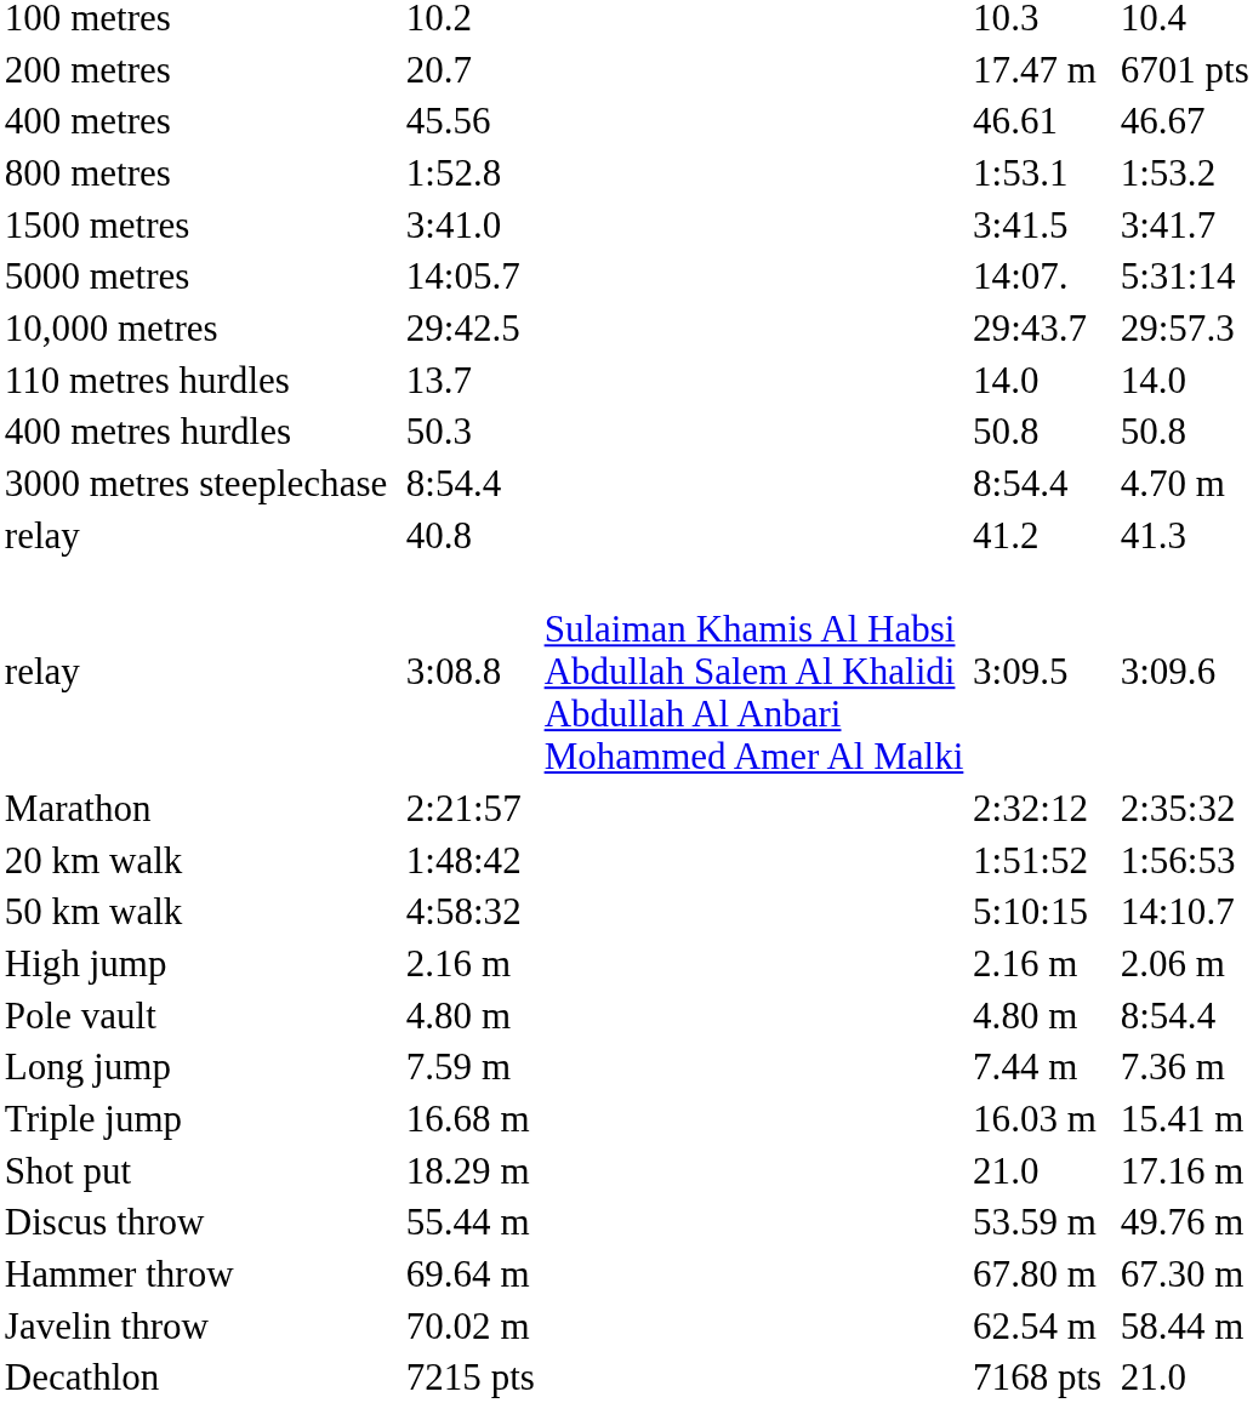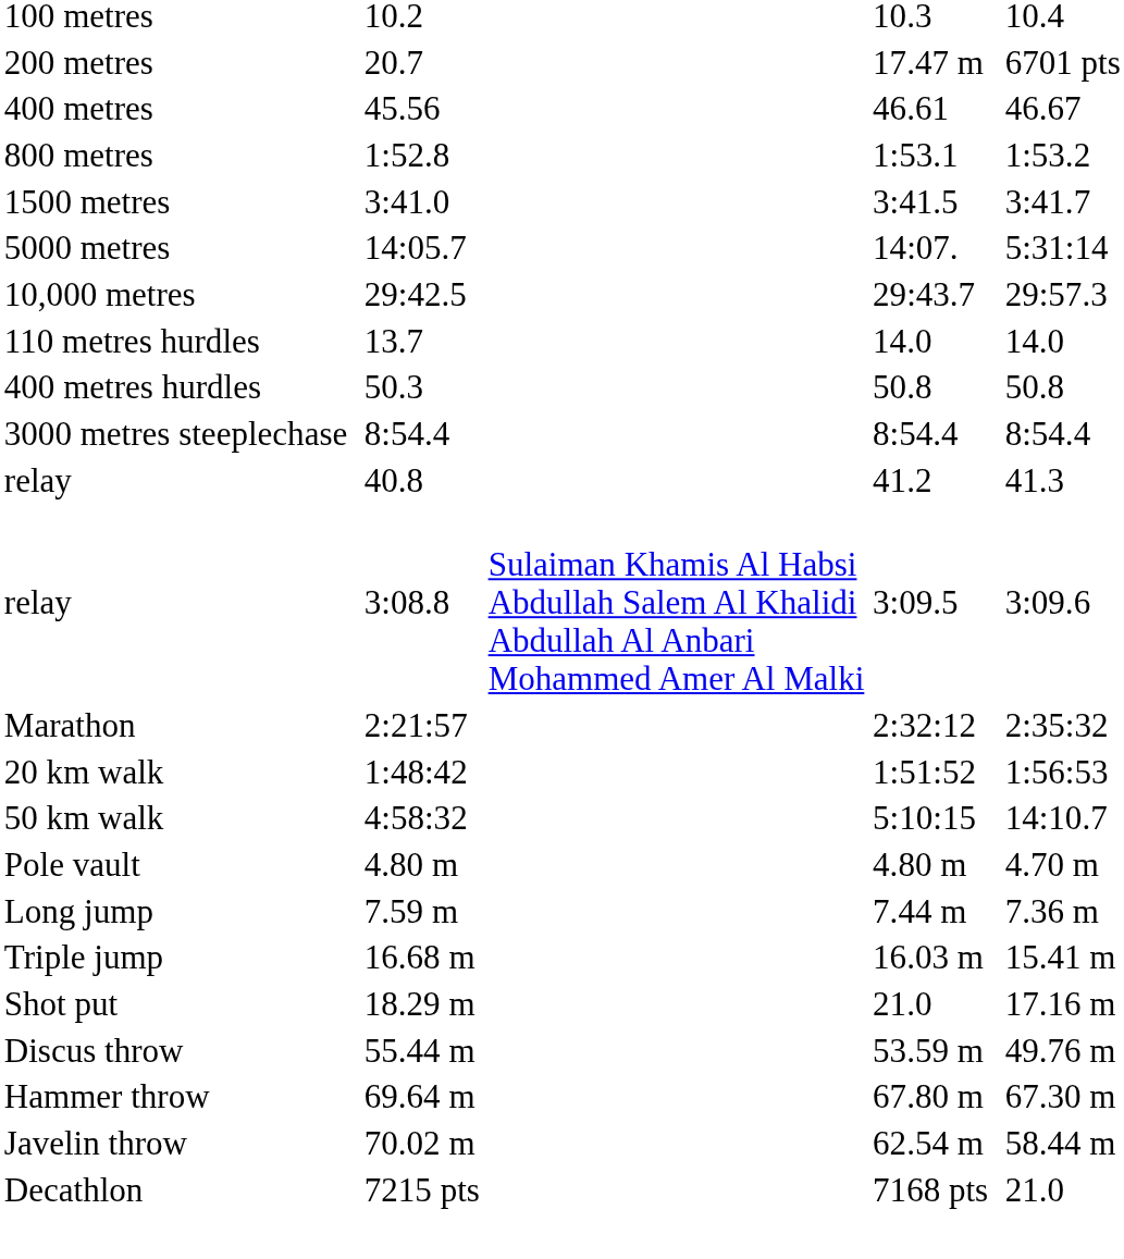 <table>
 <tr>
 <td>100 metres</td>
 <td></td>
 <td>10.2</td>
 <td></td>
 <td>10.3</td>
 <td></td>
 <td>10.4</td>
 </tr>
 <tr>
 <td>200 metres</td>
 <td></td>
 <td>20.7</td>
 <td></td>
 <td>17.47 m</td>
 <td></td>
 <td>6701 pts</td>
 </tr>
 <tr>
 <td>400 metres</td>
 <td></td>
 <td>45.56</td>
 <td></td>
 <td>46.61</td>
 <td></td>
 <td>46.67</td>
 </tr>
 <tr>
 <td>800 metres</td>
 <td></td>
 <td>1:52.8</td>
 <td></td>
 <td>1:53.1</td>
 <td></td>
 <td>1:53.2</td>
 </tr>
 <tr>
 <td>1500 metres</td>
 <td></td>
 <td>3:41.0</td>
 <td></td>
 <td>3:41.5</td>
 <td></td>
 <td>3:41.7</td>
 </tr>
 <tr>
 <td>5000 metres</td>
 <td></td>
 <td>14:05.7</td>
 <td></td>
 <td>14:07.</td>
 <td></td>
 <td>5:31:14</td>
 </tr>
 <tr>
 <td>10,000 metres</td>
 <td></td>
 <td>29:42.5</td>
 <td></td>
 <td>29:43.7</td>
 <td></td>
 <td>29:57.3</td>
 </tr>
 <tr>
 <td>110 metres hurdles</td>
 <td></td>
 <td>13.7</td>
 <td></td>
 <td>14.0</td>
 <td></td>
 <td>14.0</td>
 </tr>
 <tr>
 <td>400 metres hurdles</td>
 <td></td>
 <td>50.3</td>
 <td></td>
 <td>50.8</td>
 <td></td>
 <td>50.8</td>
 </tr>
 <tr>
 <td>3000 metres steeplechase</td>
 <td></td>
 <td>8:54.4</td>
 <td></td>
 <td>8:54.4</td>
 <td></td>
-<td>4.70 m</td>
+<td>8:54.4</td>
 </tr>
 <tr>
 <td> relay</td>
 <td></td>
 <td>40.8</td>
 <td></td>
 <td>41.2</td>
 <td></td>
 <td>41.3</td>
 </tr>
 <tr>
 <td> relay</td>
 <td></td>
 <td>3:08.8</td>
 <td><br><a href='#'>Sulaiman Khamis Al Habsi</a><br><a href='#'>Abdullah Salem Al Khalidi</a><br><a href='#'>Abdullah Al Anbari</a><br><a href='#'>Mohammed Amer Al Malki</a></td>
 <td>3:09.5</td>
 <td></td>
 <td>3:09.6</td>
 </tr>
 <tr>
 <td>Marathon</td>
 <td></td>
 <td>2:21:57</td>
 <td></td>
 <td>2:32:12</td>
 <td></td>
 <td>2:35:32</td>
 </tr>
 <tr>
 <td>20 km walk</td>
 <td></td>
 <td>1:48:42</td>
 <td></td>
 <td>1:51:52</td>
 <td></td>
 <td>1:56:53</td>
 </tr>
 <tr>
 <td>50 km walk</td>
 <td></td>
 <td>4:58:32</td>
 <td></td>
 <td>5:10:15</td>
 <td></td>
 <td>14:10.7</td>
 </tr>
 <tr>
-<td>High jump</td>
-<td></td>
-<td>2.16 m</td>
-<td></td>
-<td>2.16 m</td>
-<td></td>
-<td>2.06 m</td>
-</tr>
-<tr>
 <td>Pole vault</td>
 <td></td>
 <td>4.80 m</td>
 <td></td>
 <td>4.80 m</td>
 <td></td>
-<td>8:54.4</td>
+<td>4.70 m</td>
 </tr>
 <tr>
 <td>Long jump</td>
 <td></td>
 <td>7.59 m</td>
 <td></td>
 <td>7.44 m</td>
 <td></td>
 <td>7.36 m</td>
 </tr>
 <tr>
 <td>Triple jump</td>
 <td></td>
 <td>16.68 m</td>
 <td></td>
 <td>16.03 m</td>
 <td></td>
 <td>15.41 m</td>
 </tr>
 <tr>
 <td>Shot put</td>
 <td></td>
 <td>18.29 m</td>
 <td></td>
 <td>21.0</td>
 <td></td>
 <td>17.16 m</td>
 </tr>
 <tr>
 <td>Discus throw</td>
 <td></td>
 <td>55.44 m</td>
 <td></td>
 <td>53.59 m</td>
 <td></td>
 <td>49.76 m</td>
 </tr>
 <tr>
 <td>Hammer throw</td>
 <td></td>
 <td>69.64 m</td>
 <td></td>
 <td>67.80 m</td>
 <td></td>
 <td>67.30 m</td>
 </tr>
 <tr>
 <td>Javelin throw</td>
 <td></td>
 <td>70.02 m</td>
 <td></td>
 <td>62.54 m</td>
 <td></td>
 <td>58.44 m</td>
 </tr>
 <tr>
 <td>Decathlon</td>
 <td></td>
 <td>7215 pts</td>
 <td></td>
 <td>7168 pts</td>
 <td></td>
 <td>21.0</td>
 </tr>
 </table>
